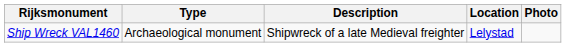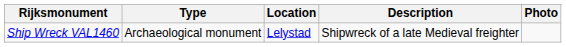 <table class="wikitable">
 <tr>
 <th>Rijksmonument</th>
 <th>Type</th>
+<th>Location</th>
 <th>Description</th>
-<th>Location</th>
 <th>Photo</th>
 </tr>
 <tr>
 <td><em><a href='#'>Ship Wreck VAL1460</a></em><br></td>
 <td>Archaeological monument</td>
+<td><a href='#'>Lelystad</a></td>
 <td>Shipwreck of a late Medieval freighter</td>
-<td><a href='#'>Lelystad</a></td>
 <td></td>
 </tr>
 </table>
